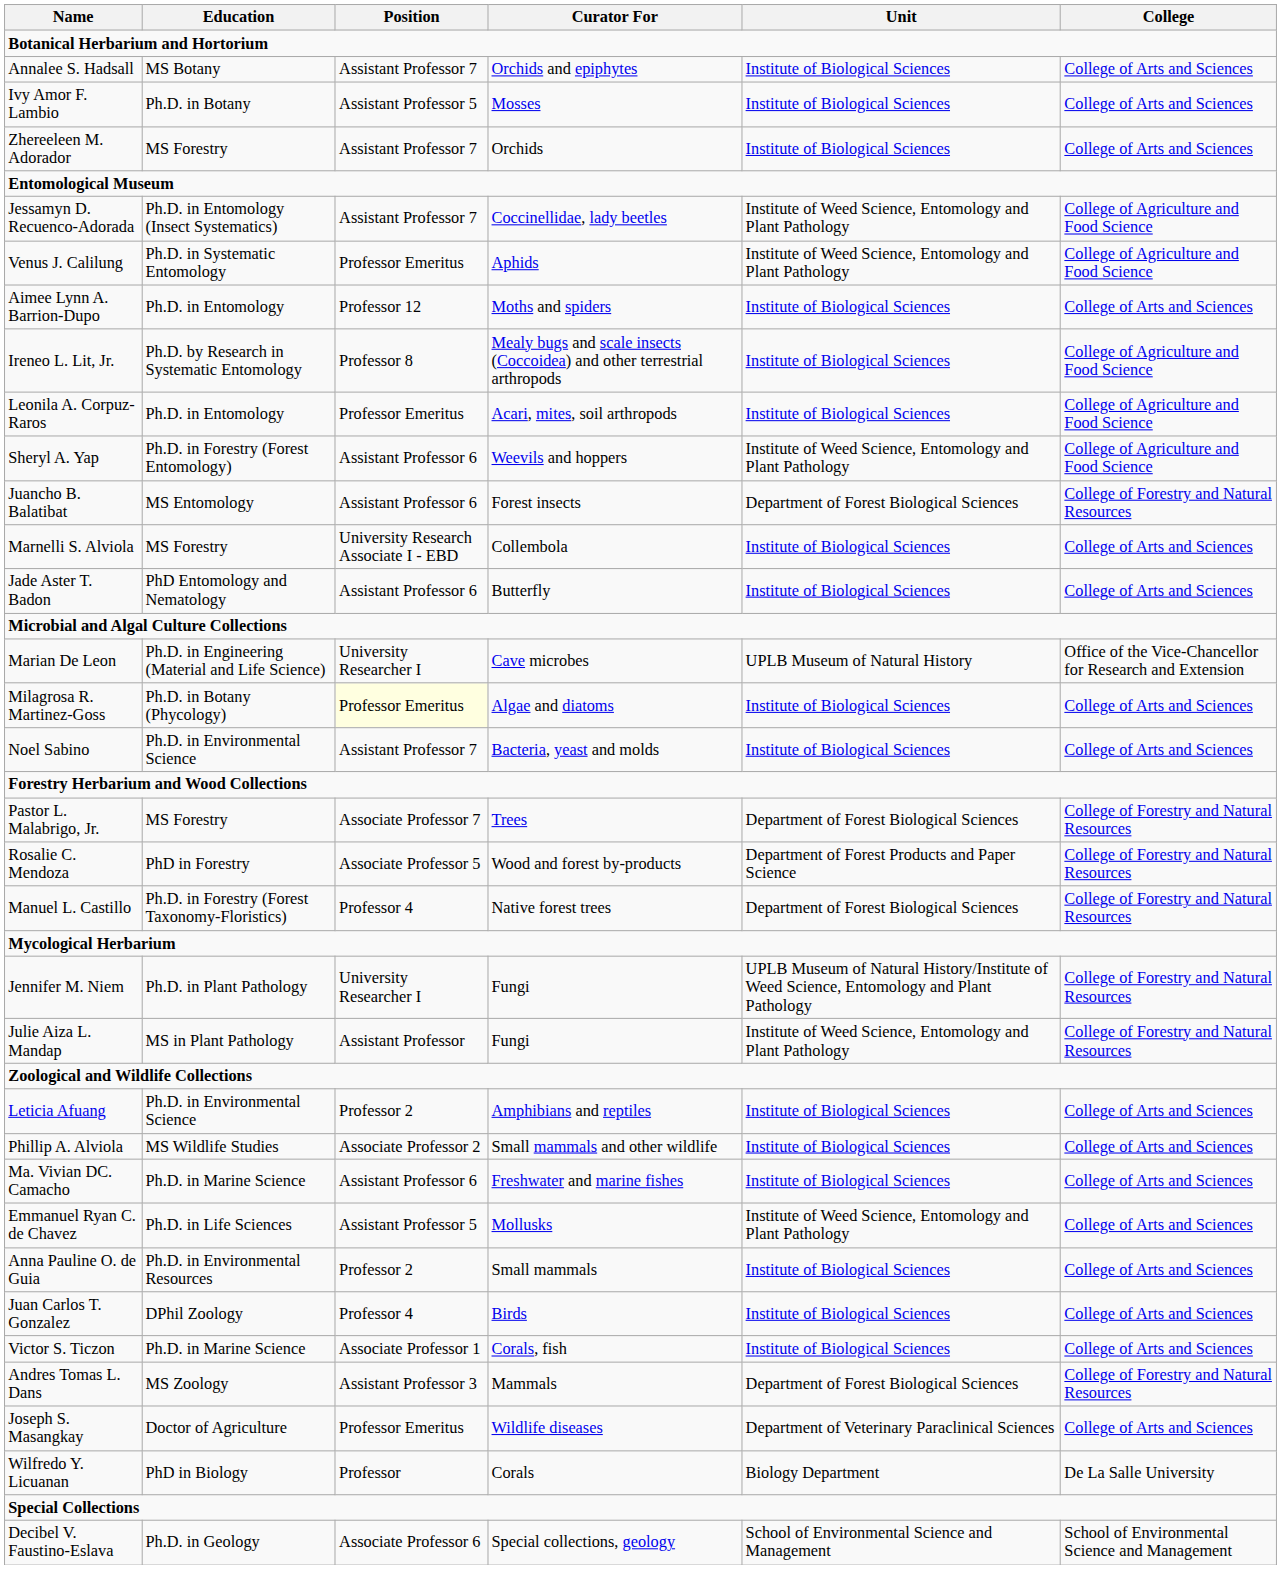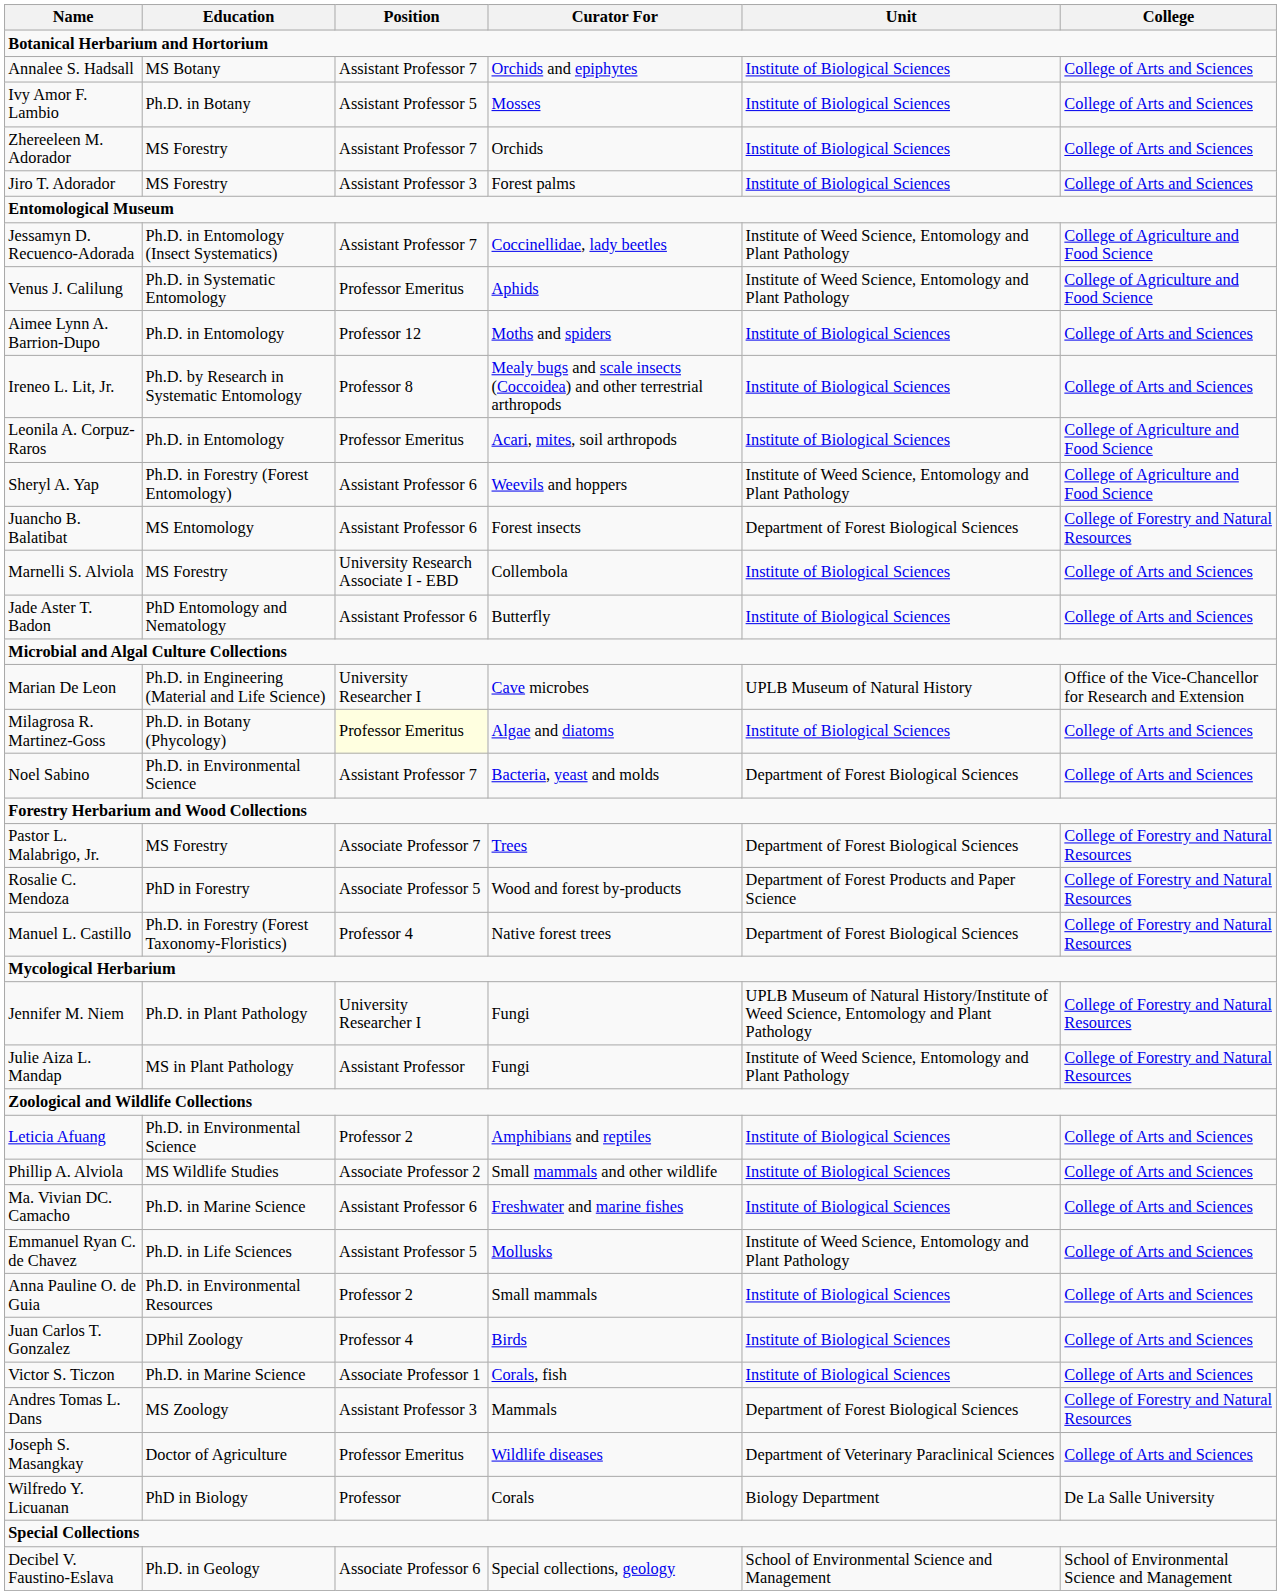 <table class="wikitable mw-collapsible">
 <tr>
 <th>Name</th>
 <th>Education</th>
 <th>Position</th>
 <th>Curator For</th>
 <th>Unit</th>
 <th>College</th>
 </tr>
 <tr>
 <td colspan="6"><strong>Botanical Herbarium and Hortorium</strong></td>
 </tr>
 <tr>
 <td>Annalee S. Hadsall</td>
 <td>MS Botany</td>
 <td>Assistant Professor 7</td>
 <td><a href='#'>Orchids</a> and <a href='#'>epiphytes</a></td>
 <td><a href='#'>Institute of Biological Sciences</a></td>
 <td><a href='#'>College of Arts and Sciences</a></td>
 </tr>
 <tr>
 <td>Ivy Amor F. Lambio</td>
 <td>Ph.D. in Botany</td>
 <td>Assistant Professor 5</td>
 <td><a href='#'>Mosses</a></td>
 <td><a href='#'>Institute of Biological Sciences</a></td>
 <td><a href='#'>College of Arts and Sciences</a></td>
 </tr>
 <tr>
 <td>Zhereeleen M. Adorador</td>
 <td>MS Forestry</td>
 <td>Assistant Professor 7</td>
 <td>Orchids</td>
 <td><a href='#'>Institute of Biological Sciences</a></td>
 <td><a href='#'>College of Arts and Sciences</a></td>
 </tr>
 <tr>
+<td>Jiro T. Adorador</td>
+<td>MS Forestry</td>
+<td>Assistant Professor 3</td>
+<td>Forest palms</td>
+<td><a href='#'>Institute of Biological Sciences</a></td>
+<td><a href='#'>College of Arts and Sciences</a></td>
+</tr>
+<tr>
 <td colspan="6"><strong>Entomological Museum</strong></td>
 </tr>
 <tr>
 <td>Jessamyn D. Recuenco-Adorada</td>
 <td>Ph.D. in Entomology (Insect Systematics)</td>
 <td>Assistant Professor 7</td>
 <td><a href='#'>Coccinellidae</a>, <a href='#'>lady beetles</a></td>
 <td>Institute of Weed Science, Entomology and Plant Pathology</td>
 <td><a href='#'>College of Agriculture and Food Science</a></td>
 </tr>
 <tr>
 <td>Venus J. Calilung</td>
 <td>Ph.D. in Systematic Entomology</td>
 <td>Professor Emeritus</td>
 <td><a href='#'>Aphids</a></td>
 <td>Institute of Weed Science, Entomology and Plant Pathology</td>
 <td><a href='#'>College of Agriculture and Food Science</a></td>
 </tr>
 <tr>
 <td>Aimee Lynn A. Barrion-Dupo</td>
 <td>Ph.D. in Entomology</td>
 <td>Professor 12</td>
 <td><a href='#'>Moths</a> and <a href='#'>spiders</a></td>
 <td><a href='#'>Institute of Biological Sciences</a></td>
 <td><a href='#'>College of Arts and Sciences</a></td>
 </tr>
 <tr>
 <td>Ireneo L. Lit, Jr.</td>
 <td>Ph.D. by Research in Systematic Entomology</td>
 <td>Professor 8</td>
 <td><a href='#'>Mealy bugs</a> and <a href='#'>scale insects</a> (<a href='#'>Coccoidea</a>) and other terrestrial arthropods</td>
 <td><a href='#'>Institute of Biological Sciences</a></td>
-<td><a href='#'>College of Agriculture and Food Science</a></td>
+<td><a href='#'>College of Arts and Sciences</a></td>
 </tr>
 <tr>
 <td>Leonila A. Corpuz-Raros</td>
 <td>Ph.D. in Entomology</td>
 <td>Professor Emeritus</td>
 <td><a href='#'>Acari</a>, <a href='#'>mites</a>, soil arthropods</td>
 <td><a href='#'>Institute of Biological Sciences</a></td>
 <td><a href='#'>College of Agriculture and Food Science</a></td>
 </tr>
 <tr>
 <td>Sheryl A. Yap</td>
 <td>Ph.D. in Forestry (Forest Entomology)</td>
 <td>Assistant Professor 6</td>
 <td><a href='#'>Weevils</a> and hoppers</td>
 <td>Institute of Weed Science, Entomology and Plant Pathology</td>
 <td><a href='#'>College of Agriculture and Food Science</a></td>
 </tr>
 <tr>
 <td>Juancho B. Balatibat</td>
 <td>MS Entomology</td>
 <td>Assistant Professor 6</td>
 <td>Forest insects</td>
 <td>Department of Forest Biological Sciences</td>
 <td><a href='#'>College of Forestry and Natural Resources</a></td>
 </tr>
 <tr>
 <td>Marnelli S. Alviola</td>
 <td>MS Forestry</td>
 <td>University Research Associate I - EBD</td>
 <td>Collembola</td>
 <td><a href='#'>Institute of Biological Sciences</a></td>
 <td><a href='#'>College of Arts and Sciences</a></td>
 </tr>
 <tr>
 <td>Jade Aster T. Badon</td>
 <td>PhD Entomology and Nematology</td>
 <td>Assistant Professor 6</td>
 <td>Butterfly</td>
 <td><a href='#'>Institute of Biological Sciences</a></td>
 <td><a href='#'>College of Arts and Sciences</a></td>
 </tr>
 <tr>
 <td colspan="6"><strong>Microbial and Algal Culture Collections</strong></td>
 </tr>
 <tr>
 <td>Marian De Leon</td>
 <td>Ph.D. in Engineering (Material and Life Science)</td>
 <td>University Researcher I</td>
 <td><a href='#'>Cave</a> microbes</td>
 <td>UPLB Museum of Natural History</td>
 <td>Office of the Vice-Chancellor for Research and Extension</td>
 </tr>
 <tr>
 <td>Milagrosa R. Martinez-Goss</td>
 <td>Ph.D. in Botany (Phycology)</td>
 <td style="background: lightyellow;">Professor Emeritus</td>
 <td><a href='#'>Algae</a> and <a href='#'>diatoms</a></td>
 <td><a href='#'>Institute of Biological Sciences</a></td>
 <td><a href='#'>College of Arts and Sciences</a></td>
 </tr>
 <tr>
 <td>Noel Sabino</td>
 <td>Ph.D. in Environmental Science</td>
 <td>Assistant Professor 7</td>
 <td><a href='#'>Bacteria</a>, <a href='#'>yeast</a> and molds</td>
-<td><a href='#'>Institute of Biological Sciences</a></td>
+<td>Department of Forest Biological Sciences</td>
 <td><a href='#'>College of Arts and Sciences</a></td>
 </tr>
 <tr>
 <td colspan="6"><strong>Forestry Herbarium and Wood Collections</strong></td>
 </tr>
 <tr>
 <td>Pastor L. Malabrigo, Jr.</td>
 <td>MS Forestry</td>
 <td>Associate Professor 7</td>
 <td><a href='#'>Trees</a></td>
 <td>Department of Forest Biological Sciences</td>
 <td><a href='#'>College of Forestry and Natural Resources</a></td>
 </tr>
 <tr>
 <td>Rosalie C. Mendoza</td>
 <td>PhD in Forestry</td>
 <td>Associate Professor 5</td>
 <td>Wood and forest by-products</td>
 <td>Department of Forest Products and Paper Science</td>
 <td><a href='#'>College of Forestry and Natural Resources</a></td>
 </tr>
 <tr>
 <td>Manuel L. Castillo</td>
 <td>Ph.D. in Forestry (Forest Taxonomy-Floristics)</td>
 <td>Professor 4</td>
 <td>Native forest trees</td>
 <td>Department of Forest Biological Sciences</td>
 <td><a href='#'>College of Forestry and Natural Resources</a></td>
 </tr>
 <tr>
 <td colspan="6"><strong>Mycological Herbarium</strong></td>
 </tr>
 <tr>
 <td>Jennifer M. Niem</td>
 <td>Ph.D. in Plant Pathology</td>
 <td>University Researcher I</td>
 <td>Fungi</td>
 <td>UPLB Museum of Natural History/Institute of Weed Science, Entomology and Plant Pathology</td>
 <td><a href='#'>College of Forestry and Natural Resources</a></td>
 </tr>
 <tr>
 <td>Julie Aiza L. Mandap</td>
 <td>MS in Plant Pathology</td>
 <td>Assistant Professor</td>
 <td>Fungi</td>
 <td>Institute of Weed Science, Entomology and Plant Pathology</td>
 <td><a href='#'>College of Forestry and Natural Resources</a></td>
 </tr>
 <tr>
 <td colspan="6"><strong>Zoological and Wildlife Collections</strong></td>
 </tr>
 <tr>
 <td><a href='#'>Leticia Afuang</a></td>
 <td>Ph.D. in Environmental Science</td>
 <td>Professor 2</td>
 <td><a href='#'>Amphibians</a> and <a href='#'>reptiles</a></td>
 <td><a href='#'>Institute of Biological Sciences</a></td>
 <td><a href='#'>College of Arts and Sciences</a></td>
 </tr>
 <tr>
 <td>Phillip A. Alviola</td>
 <td>MS Wildlife Studies</td>
 <td>Associate Professor 2</td>
 <td>Small <a href='#'>mammals</a> and other wildlife</td>
 <td><a href='#'>Institute of Biological Sciences</a></td>
 <td><a href='#'>College of Arts and Sciences</a></td>
 </tr>
 <tr>
 <td>Ma. Vivian DC. Camacho</td>
 <td>Ph.D. in Marine Science</td>
 <td>Assistant Professor 6</td>
 <td><a href='#'>Freshwater</a> and <a href='#'>marine fishes</a></td>
 <td><a href='#'>Institute of Biological Sciences</a></td>
 <td><a href='#'>College of Arts and Sciences</a></td>
 </tr>
 <tr>
 <td>Emmanuel Ryan C. de Chavez</td>
 <td>Ph.D. in Life Sciences</td>
 <td>Assistant Professor 5</td>
 <td><a href='#'>Mollusks</a></td>
 <td>Institute of Weed Science, Entomology and Plant Pathology</td>
 <td><a href='#'>College of Arts and Sciences</a></td>
 </tr>
 <tr>
 <td>Anna Pauline O. de Guia</td>
 <td>Ph.D. in Environmental Resources</td>
 <td>Professor 2</td>
 <td>Small mammals</td>
 <td><a href='#'>Institute of Biological Sciences</a></td>
 <td><a href='#'>College of Arts and Sciences</a></td>
 </tr>
 <tr>
 <td>Juan Carlos T. Gonzalez</td>
 <td>DPhil Zoology</td>
 <td>Professor 4</td>
 <td><a href='#'>Birds</a></td>
 <td><a href='#'>Institute of Biological Sciences</a></td>
 <td><a href='#'>College of Arts and Sciences</a></td>
 </tr>
 <tr>
 <td>Victor S. Ticzon</td>
 <td>Ph.D. in Marine Science</td>
 <td>Associate Professor 1</td>
 <td><a href='#'>Corals</a>, fish</td>
 <td><a href='#'>Institute of Biological Sciences</a></td>
 <td><a href='#'>College of Arts and Sciences</a></td>
 </tr>
 <tr>
 <td>Andres Tomas L. Dans</td>
 <td>MS Zoology</td>
 <td>Assistant Professor 3</td>
 <td>Mammals</td>
 <td>Department of Forest Biological Sciences</td>
 <td><a href='#'>College of Forestry and Natural Resources</a></td>
 </tr>
 <tr>
 <td>Joseph S. Masangkay</td>
 <td>Doctor of Agriculture</td>
 <td>Professor Emeritus</td>
 <td><a href='#'>Wildlife diseases</a></td>
 <td>Department of Veterinary Paraclinical Sciences</td>
 <td><a href='#'>College of Arts and Sciences</a></td>
 </tr>
 <tr>
 <td>Wilfredo Y. Licuanan</td>
 <td>PhD in Biology</td>
 <td>Professor</td>
 <td>Corals</td>
 <td>Biology Department</td>
 <td>De La Salle University</td>
 </tr>
 <tr>
 <td colspan="6"><strong>Special Collections</strong></td>
 </tr>
 <tr>
 <td>Decibel V. Faustino-Eslava</td>
 <td>Ph.D. in Geology</td>
 <td>Associate Professor 6</td>
 <td>Special collections, <a href='#'>geology</a></td>
 <td>School of Environmental Science and Management</td>
 <td>School of Environmental Science and Management</td>
 </tr>
 </table>
